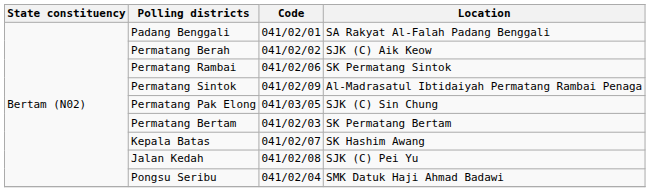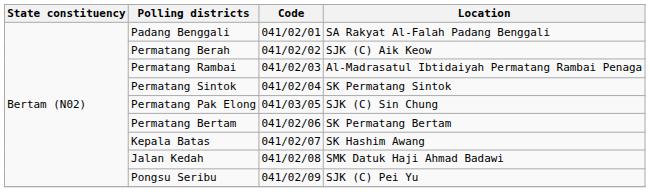 <table class="wikitable sortable mw-collapsible" style="white-space:nowrap;font-size:85%">
 <tr>
 <th>State constituency</th>
 <th>Polling districts</th>
 <th>Code</th>
 <th>Location</th>
 </tr>
 <tr>
 <td rowspan="9">Bertam (N02)</td>
 <td>Padang Benggali</td>
 <td>041/02/01</td>
 <td>SA Rakyat Al-Falah Padang Benggali</td>
 </tr>
 <tr>
 <td>Permatang Berah</td>
 <td>041/02/02</td>
 <td>SJK (C) Aik Keow</td>
 </tr>
 <tr>
 <td>Permatang Rambai</td>
-<td>041/02/06</td>
-<td>SK Permatang Sintok</td>
+<td>041/02/03</td>
+<td>Al-Madrasatul Ibtidaiyah Permatang Rambai Penaga</td>
 </tr>
 <tr>
 <td>Permatang Sintok</td>
-<td>041/02/09</td>
-<td>Al-Madrasatul Ibtidaiyah Permatang Rambai Penaga</td>
+<td>041/02/04</td>
+<td>SK Permatang Sintok</td>
 </tr>
 <tr>
 <td>Permatang Pak Elong</td>
 <td>041/03/05</td>
 <td>SJK (C) Sin Chung</td>
 </tr>
 <tr>
 <td>Permatang Bertam</td>
-<td>041/02/03</td>
+<td>041/02/06</td>
 <td>SK Permatang Bertam</td>
 </tr>
 <tr>
 <td>Kepala Batas</td>
 <td>041/02/07</td>
 <td>SK Hashim Awang</td>
 </tr>
 <tr>
 <td>Jalan Kedah</td>
 <td>041/02/08</td>
-<td>SJK (C) Pei Yu</td>
+<td>SMK Datuk Haji Ahmad Badawi</td>
 </tr>
 <tr>
 <td>Pongsu Seribu</td>
-<td>041/02/04</td>
-<td>SMK Datuk Haji Ahmad Badawi</td>
+<td>041/02/09</td>
+<td>SJK (C) Pei Yu</td>
 </tr>
 <tr>
 </tr>
 </table>
